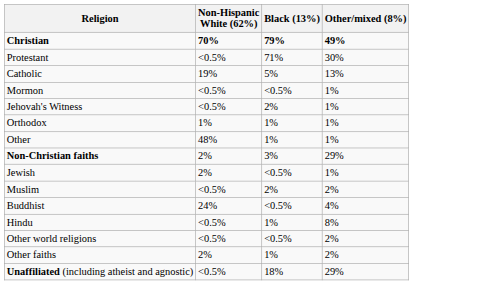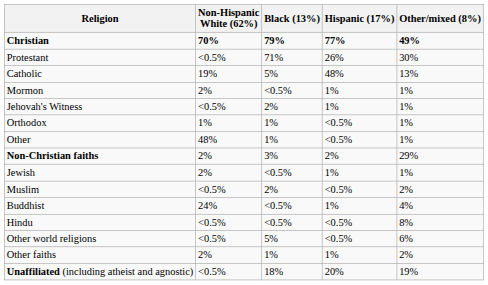 <table class="wikitable sortable">
 <tr>
 <th>Religion</th>
 <th>Non-Hispanic<br>White (62%)</th>
 <th>Black (13%)</th>
+<th>Hispanic (17%)</th>
 <th>Other/mixed (8%)</th>
 </tr>
 <tr>
 <td><strong>Christian</strong></td>
 <td><strong>70%</strong></td>
 <td><strong>79%</strong></td>
+<td><strong>77%</strong></td>
 <td><strong>49%</strong></td>
 </tr>
 <tr>
 <td>Protestant</td>
 <td><0.5%</td>
 <td>71%</td>
+<td>26%</td>
 <td>30%</td>
 </tr>
 <tr>
 <td>Catholic</td>
 <td>19%</td>
 <td>5%</td>
+<td>48%</td>
 <td>13%</td>
 </tr>
 <tr>
 <td>Mormon</td>
+<td>2%</td>
 <td><0.5%</td>
-<td><0.5%</td>
+<td>1%</td>
 <td>1%</td>
 </tr>
 <tr>
 <td>Jehovah's Witness</td>
 <td><0.5%</td>
 <td>2%</td>
 <td>1%</td>
+<td>1%</td>
 </tr>
 <tr>
 <td>Orthodox</td>
 <td>1%</td>
 <td>1%</td>
+<td><0.5%</td>
 <td>1%</td>
 </tr>
 <tr>
 <td>Other</td>
 <td>48%</td>
 <td>1%</td>
+<td><0.5%</td>
 <td>1%</td>
 </tr>
 <tr>
 <td><strong>Non-Christian faiths</strong></td>
 <td>2%</td>
 <td>3%</td>
+<td>2%</td>
 <td>29%</td>
 </tr>
 <tr>
 <td>Jewish</td>
 <td>2%</td>
 <td><0.5%</td>
 <td>1%</td>
+<td>1%</td>
 </tr>
 <tr>
 <td>Muslim</td>
 <td><0.5%</td>
 <td>2%</td>
+<td><0.5%</td>
 <td>2%</td>
 </tr>
 <tr>
 <td>Buddhist</td>
 <td>24%</td>
 <td><0.5%</td>
+<td>1%</td>
 <td>4%</td>
 </tr>
 <tr>
 <td>Hindu</td>
 <td><0.5%</td>
-<td>1%</td>
+<td><0.5%</td>
+<td><0.5%</td>
 <td>8%</td>
 </tr>
 <tr>
 <td>Other world religions</td>
 <td><0.5%</td>
+<td>5%</td>
 <td><0.5%</td>
-<td>2%</td>
+<td>6%</td>
 </tr>
 <tr>
 <td>Other faiths</td>
 <td>2%</td>
+<td>1%</td>
 <td>1%</td>
 <td>2%</td>
 </tr>
 <tr>
 <td><strong>Unaffiliated</strong> (including atheist and agnostic)</td>
 <td><0.5%</td>
 <td>18%</td>
-<td>29%</td>
+<td>20%</td>
+<td>19%</td>
 </tr>
 </table>
